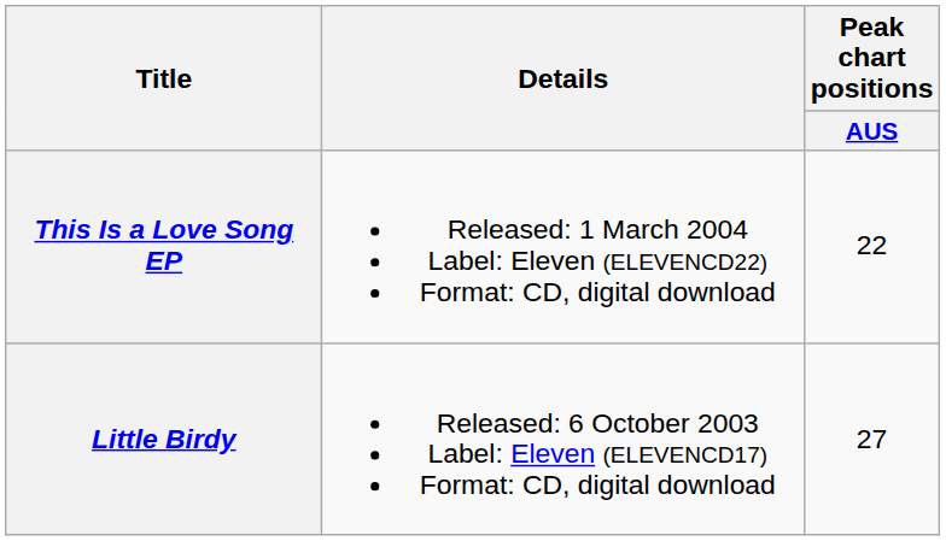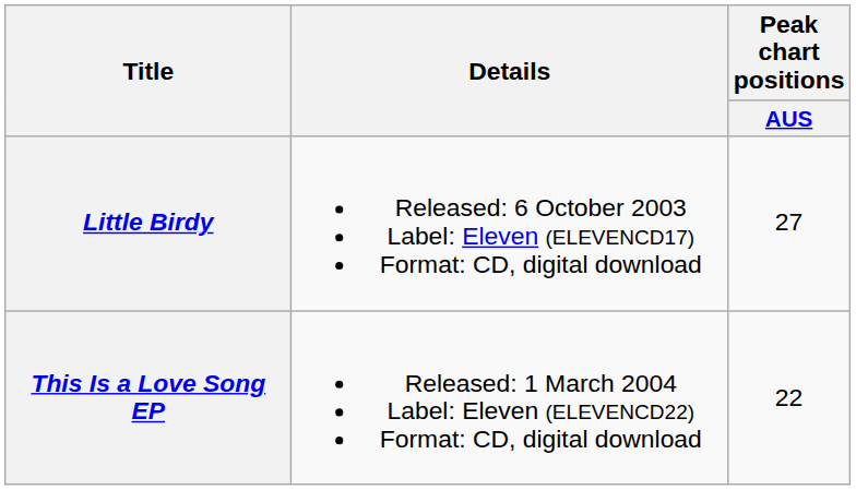 <table class="wikitable plainrowheaders" style="text-align:center;" border="1">
 <tr>
 <th scope="col" rowspan="2" style="width:11em;">Title</th>
 <th scope="col" rowspan="2" style="width:17em;">Details</th>
 <th scope="col" colspan="1">Peak chart positions</th>
 </tr>
 <tr>
 <th scope="col" style="width:3em;font-size:90%;"><a href='#'>AUS</a><br></th>
 </tr>
 <tr>
+<th scope="row"><em><a href='#'>Little Birdy</a></em></th>
+<td><br><ul><li>Released: 6 October 2003</li><li>Label: <a href='#'>Eleven</a> <small>(ELEVENCD17)</small></li><li>Format: CD, digital download</li></ul></td>
+<td>27</td>
+</tr>
+<tr>
 <th scope="row"><em><a href='#'>This Is a Love Song EP</a></em></th>
 <td><br><ul><li>Released: 1 March 2004</li><li>Label: Eleven <small>(ELEVENCD22)</small></li><li>Format: CD, digital download</li></ul></td>
 <td>22</td>
 </tr>
-<tr>
-<th scope="row"><em><a href='#'>Little Birdy</a></em></th>
-<td><br><ul><li>Released: 6 October 2003</li><li>Label: <a href='#'>Eleven</a> <small>(ELEVENCD17)</small></li><li>Format: CD, digital download</li></ul></td>
-<td>27</td>
-</tr>
 </table>
